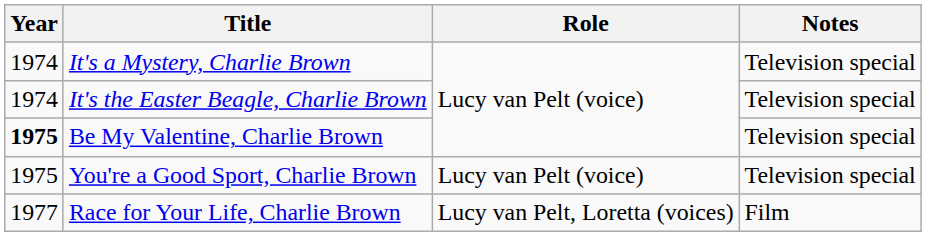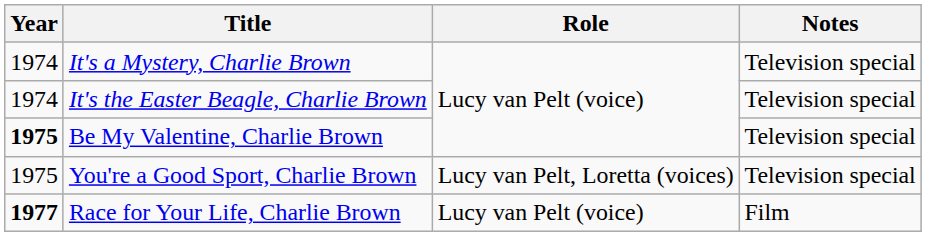 <table class="wikitable sortable">
 <tr>
 <th>Year</th>
 <th>Title</th>
 <th>Role</th>
 <th class="unsortable">Notes</th>
 </tr>
 <tr>
 <td>1974</td>
 <td><em><a href='#'>It's a Mystery, Charlie Brown</a></em></td>
 <td rowspan="3">Lucy van Pelt (voice)</td>
 <td>Television special</td>
 </tr>
 <tr>
 <td>1974</td>
 <td><em><a href='#'>It's the Easter Beagle, Charlie Brown</a><strong></td>
 <td>Television special</td>
 </tr>
 <tr>
 <td><strong>1975</strong></td>
 <td></em><a href='#'>Be My Valentine, Charlie Brown</a><em></td>
 <td>Television special</td>
 </tr>
 <tr>
 <td>1975</td>
 <td></em><a href='#'>You're a Good Sport, Charlie Brown</a><em></td>
-<td>Lucy van Pelt (voice)</td>
+<td>Lucy van Pelt, Loretta (voices)</td>
 <td>Television special</td>
 </tr>
 <tr>
-<td>1977</td>
+<td><strong>1977</strong></td>
 <td></em><a href='#'>Race for Your Life, Charlie Brown</a><em></td>
-<td>Lucy van Pelt, Loretta (voices)</td>
+<td>Lucy van Pelt (voice)</td>
 <td>Film</td>
 </tr>
 </table>
